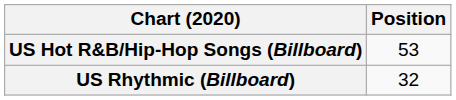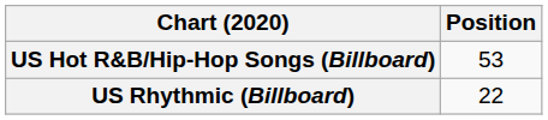 <table class="wikitable sortable plainrowheaders" style="text-align:center">
 <tr>
 <th scope="col">Chart (2020)</th>
 <th scope="col">Position</th>
 </tr>
 <tr>
 <th scope="row">US Hot R&B/Hip-Hop Songs (<em>Billboard</em>)</th>
 <td>53</td>
 </tr>
 <tr>
 <th scope="row">US Rhythmic (<em>Billboard</em>)</th>
-<td>32</td>
+<td>22</td>
 </tr>
 </table>
